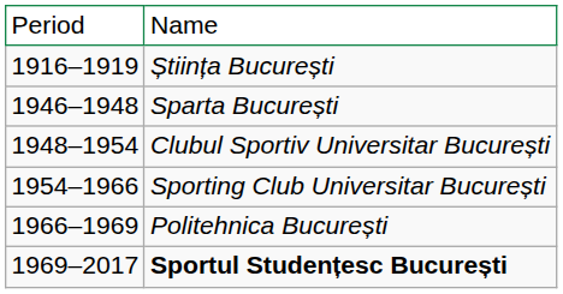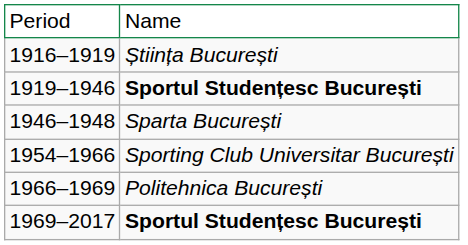 <table class="wikitable" style="text-align: left">
 <tr>
 <td style="background:white;color:black;border:1px solid #14864A">Period</td>
 <td style="background:white;color:black;border:1px solid #14864A">Name</td>
 </tr>
 <tr>
 <td>1916–1919</td>
 <td align=left><em>Știința București</em></td>
 </tr>
 <tr>
+<td>1919–1946</td>
+<td align=left><strong>Sportul Studențesc București</strong></td>
+</tr>
+<tr>
 <td>1946–1948</td>
 <td align=left><em>Sparta București</em></td>
-</tr>
-<tr>
-<td>1948–1954</td>
-<td align=left><em>Clubul Sportiv Universitar București</em></td>
 </tr>
 <tr>
 <td>1954–1966</td>
 <td align=left><em>Sporting Club Universitar București</em></td>
 </tr>
 <tr>
 <td>1966–1969</td>
 <td align=left><em>Politehnica București</em></td>
 </tr>
 <tr>
 <td>1969–2017</td>
 <td align=left><strong>Sportul Studențesc București</strong></td>
 </tr>
 </table>
